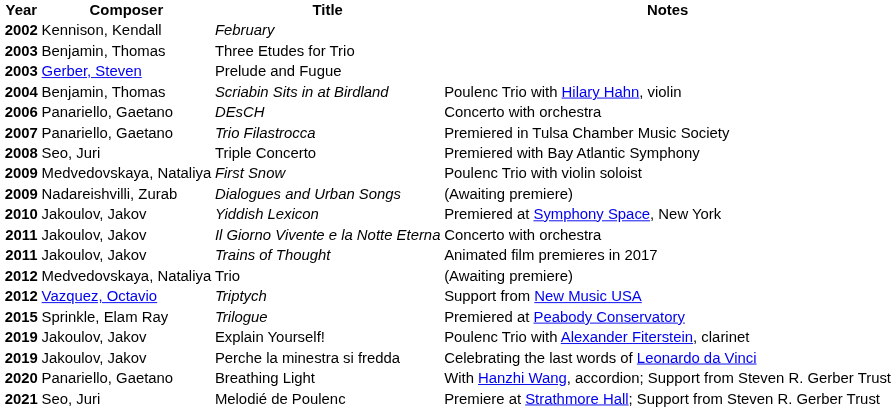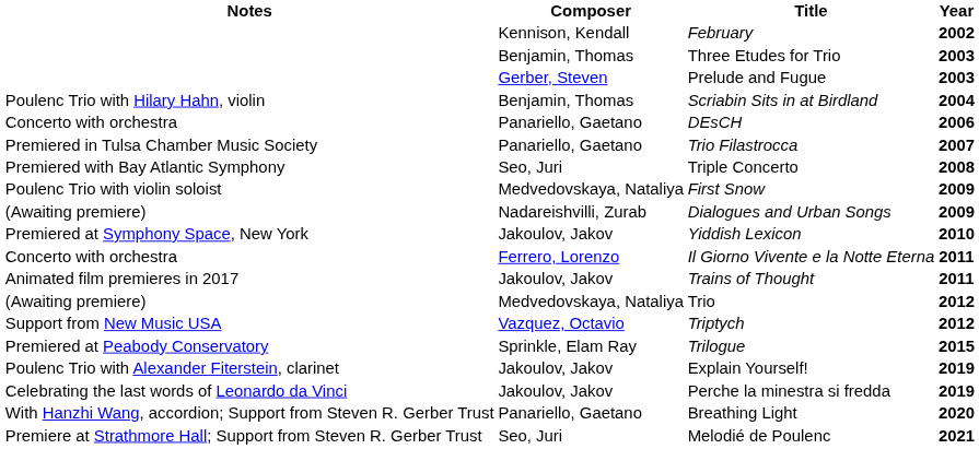 <table>
 <tr>
-<th>Year</th>
+<th>Notes</th>
 <th>Composer</th>
 <th>Title</th>
-<th>Notes</th>
+<th>Year</th>
 </tr>
 <tr>
-<th>2002</th>
+<td></td>
 <td>Kennison, Kendall</td>
 <td><em>February</em></td>
-<td></td>
+<th>2002</th>
 </tr>
 <tr>
-<th>2003</th>
+<td></td>
 <td>Benjamin, Thomas</td>
 <td>Three Etudes for Trio</td>
-<td></td>
+<th>2003</th>
 </tr>
 <tr>
-<th>2003</th>
+<td></td>
 <td><a href='#'>Gerber, Steven</a></td>
 <td>Prelude and Fugue</td>
-<td></td>
+<th>2003</th>
 </tr>
 <tr>
-<th>2004</th>
+<td>Poulenc Trio with <a href='#'>Hilary Hahn</a>, violin</td>
 <td>Benjamin, Thomas</td>
 <td><em>Scriabin Sits in at Birdland</em></td>
-<td>Poulenc Trio with <a href='#'>Hilary Hahn</a>, violin</td>
+<th>2004</th>
 </tr>
 <tr>
-<th>2006</th>
+<td>Concerto with orchestra</td>
 <td>Panariello, Gaetano</td>
 <td><em>DEsCH</em></td>
-<td>Concerto with orchestra</td>
+<th>2006</th>
 </tr>
 <tr>
-<th>2007</th>
+<td>Premiered in Tulsa Chamber Music Society</td>
 <td>Panariello, Gaetano</td>
 <td><em>Trio Filastrocca</em></td>
-<td>Premiered in Tulsa Chamber Music Society</td>
+<th>2007</th>
 </tr>
 <tr>
-<th>2008</th>
+<td>Premiered with Bay Atlantic Symphony</td>
 <td>Seo, Juri</td>
 <td>Triple Concerto</td>
-<td>Premiered with Bay Atlantic Symphony</td>
+<th>2008</th>
 </tr>
 <tr>
-<th>2009</th>
+<td>Poulenc Trio with violin soloist</td>
 <td>Medvedovskaya, Nataliya</td>
 <td><em>First Snow</em></td>
-<td>Poulenc Trio with violin soloist</td>
+<th>2009</th>
 </tr>
 <tr>
-<th>2009</th>
+<td>(Awaiting premiere)</td>
 <td>Nadareishvilli, Zurab</td>
 <td><em>Dialogues and Urban Songs</em></td>
-<td>(Awaiting premiere)</td>
+<th>2009</th>
 </tr>
 <tr>
-<th>2010</th>
+<td>Premiered at <a href='#'>Symphony Space</a>, New York</td>
 <td>Jakoulov, Jakov</td>
 <td><em>Yiddish Lexicon</em></td>
-<td>Premiered at <a href='#'>Symphony Space</a>, New York</td>
+<th>2010</th>
 </tr>
 <tr>
+<td>Concerto with orchestra</td>
+<td><a href='#'>Ferrero, Lorenzo</a></td>
+<td><em>Il Giorno Vivente e la Notte Eterna</em></td>
 <th>2011</th>
-<td>Jakoulov, Jakov</td>
-<td><em>Il Giorno Vivente e la Notte Eterna</em></td>
-<td>Concerto with orchestra</td>
 </tr>
 <tr>
-<th>2011</th>
+<td>Animated film premieres in 2017</td>
 <td>Jakoulov, Jakov</td>
 <td><em>Trains of Thought</em></td>
-<td>Animated film premieres in 2017</td>
+<th>2011</th>
 </tr>
 <tr>
-<th>2012</th>
+<td>(Awaiting premiere)</td>
 <td>Medvedovskaya, Nataliya</td>
 <td>Trio</td>
-<td>(Awaiting premiere)</td>
+<th>2012</th>
 </tr>
 <tr>
-<th>2012</th>
+<td>Support from <a href='#'>New Music USA</a></td>
 <td><a href='#'>Vazquez, Octavio</a></td>
 <td><em>Triptych</em></td>
-<td>Support from <a href='#'>New Music USA</a></td>
+<th>2012</th>
 </tr>
 <tr>
-<th>2015</th>
+<td>Premiered at <a href='#'>Peabody Conservatory</a></td>
 <td>Sprinkle, Elam Ray</td>
 <td><em>Trilogue</em></td>
-<td>Premiered at <a href='#'>Peabody Conservatory</a></td>
+<th>2015</th>
 </tr>
 <tr>
-<th>2019</th>
+<td>Poulenc Trio with <a href='#'>Alexander Fiterstein</a>, clarinet</td>
 <td>Jakoulov, Jakov</td>
 <td>Explain Yourself!</td>
-<td>Poulenc Trio with <a href='#'>Alexander Fiterstein</a>, clarinet</td>
+<th>2019</th>
 </tr>
 <tr>
-<th>2019</th>
+<td>Celebrating the last words of <a href='#'>Leonardo da Vinci</a></td>
 <td>Jakoulov, Jakov</td>
 <td>Perche la minestra si fredda</td>
-<td>Celebrating the last words of <a href='#'>Leonardo da Vinci</a></td>
+<th>2019</th>
 </tr>
 <tr>
-<th>2020</th>
+<td>With <a href='#'>Hanzhi Wang</a>, accordion; Support from Steven R. Gerber Trust</td>
 <td>Panariello, Gaetano</td>
 <td>Breathing Light</td>
-<td>With <a href='#'>Hanzhi Wang</a>, accordion; Support from Steven R. Gerber Trust</td>
+<th>2020</th>
 </tr>
 <tr>
-<th>2021</th>
+<td>Premiere at <a href='#'>Strathmore Hall</a>; Support from Steven R. Gerber Trust</td>
 <td>Seo, Juri</td>
 <td>Melodié de Poulenc</td>
-<td>Premiere at <a href='#'>Strathmore Hall</a>; Support from Steven R. Gerber Trust</td>
+<th>2021</th>
 </tr>
 </table>
